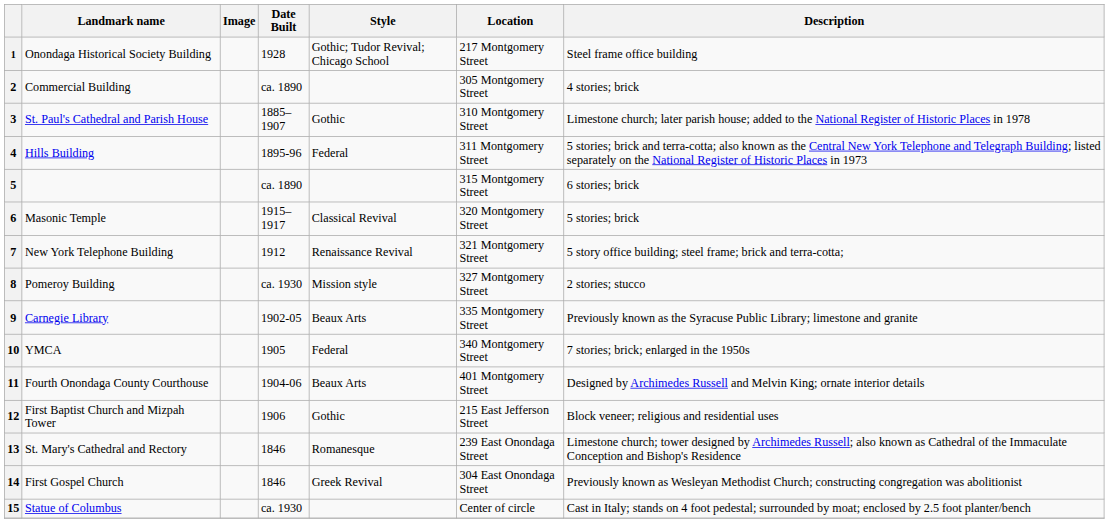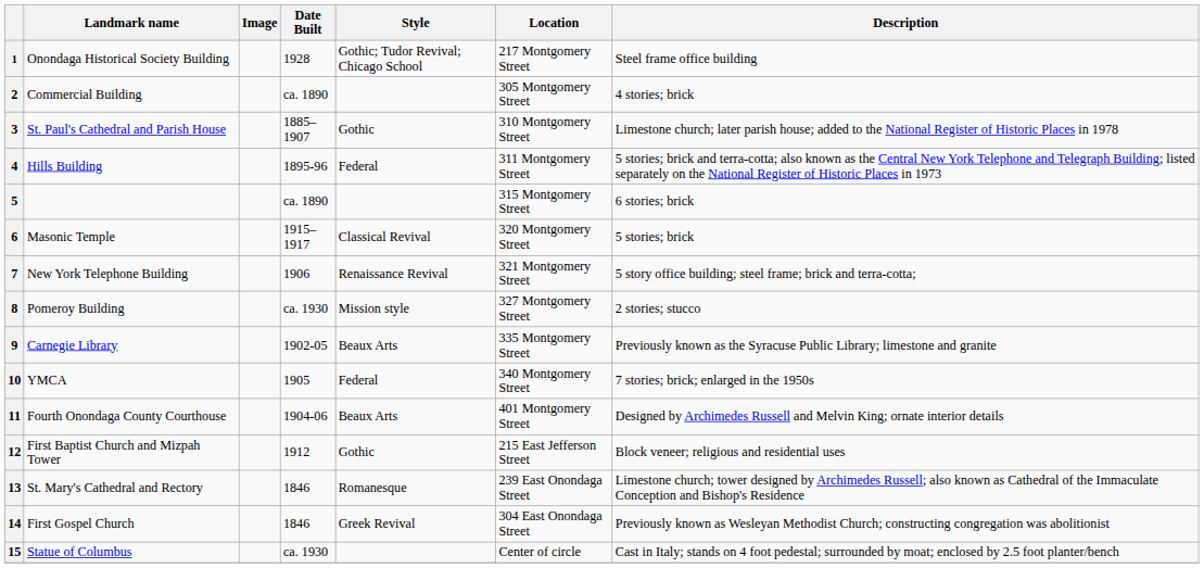 <table class="wikitable sortable" style="width:73%">
 <tr>
 <th></th>
 <th width="18%" ><strong>Landmark name</strong></th>
 <th class="unsortable" ><strong>Image</strong></th>
 <th><strong>Date Built</strong></th>
 <th><strong>Style</strong></th>
 <th><strong>Location</strong></th>
 <th class="unsortable" ><strong>Description</strong></th>
 </tr>
 <tr ->
 <th><small>1</small></th>
 <td>Onondaga Historical Society Building</td>
 <td></td>
 <td>1928</td>
 <td>Gothic; Tudor Revival; Chicago School</td>
 <td>217 Montgomery Street<br></td>
 <td>Steel frame office building</td>
 </tr>
 <tr ->
 <th>2</th>
 <td>Commercial Building</td>
 <td></td>
 <td>ca. 1890</td>
 <td></td>
 <td>305 Montgomery Street<br></td>
 <td>4 stories; brick</td>
 </tr>
 <tr ->
 <th>3</th>
 <td><a href='#'>St. Paul's Cathedral and Parish House</a></td>
 <td></td>
 <td>1885–1907</td>
 <td>Gothic</td>
 <td>310 Montgomery Street<br></td>
 <td>Limestone church; later parish house; added to the <a href='#'>National Register of Historic Places</a> in 1978</td>
 </tr>
 <tr ->
 <th>4</th>
 <td><a href='#'>Hills Building</a></td>
 <td></td>
 <td>1895-96</td>
 <td>Federal</td>
 <td>311 Montgomery Street<br></td>
 <td>5 stories; brick and terra-cotta; also known as the <a href='#'>Central New York Telephone and Telegraph Building</a>; listed separately on the <a href='#'>National Register of Historic Places</a> in 1973</td>
 </tr>
 <tr ->
 <th>5</th>
 <td></td>
 <td></td>
 <td>ca. 1890</td>
 <td></td>
 <td>315 Montgomery Street<br></td>
 <td>6 stories; brick</td>
 </tr>
 <tr ->
 <th>6</th>
 <td>Masonic Temple</td>
 <td></td>
 <td>1915–1917</td>
 <td>Classical Revival</td>
 <td>320 Montgomery Street<br></td>
 <td>5 stories; brick</td>
 </tr>
 <tr ->
 <th>7</th>
 <td>New York Telephone Building</td>
 <td></td>
-<td>1912</td>
+<td>1906</td>
 <td>Renaissance Revival</td>
 <td>321 Montgomery Street<br></td>
 <td>5 story office building; steel frame; brick and terra-cotta;</td>
 </tr>
 <tr ->
 <th>8</th>
 <td>Pomeroy Building</td>
 <td></td>
 <td>ca. 1930</td>
 <td>Mission style</td>
 <td>327 Montgomery Street<br></td>
 <td>2 stories; stucco</td>
 </tr>
 <tr ->
 <th>9</th>
 <td><a href='#'>Carnegie Library</a></td>
 <td></td>
 <td>1902-05</td>
 <td>Beaux Arts</td>
 <td>335 Montgomery Street<br></td>
 <td>Previously known as the Syracuse Public Library; limestone and granite</td>
 </tr>
 <tr ->
 <th>10</th>
 <td>YMCA</td>
 <td></td>
 <td>1905</td>
 <td>Federal</td>
 <td>340 Montgomery Street<br></td>
 <td>7 stories; brick; enlarged in the 1950s</td>
 </tr>
 <tr ->
 <th>11</th>
 <td>Fourth Onondaga County Courthouse</td>
 <td></td>
 <td>1904-06</td>
 <td>Beaux Arts</td>
 <td>401 Montgomery Street<br></td>
 <td>Designed by <a href='#'>Archimedes Russell</a> and Melvin King; ornate interior details</td>
 </tr>
 <tr ->
 <th>12</th>
 <td>First Baptist Church and Mizpah Tower</td>
 <td></td>
-<td>1906</td>
+<td>1912</td>
 <td>Gothic</td>
 <td>215 East Jefferson Street<br></td>
 <td>Block veneer; religious and residential uses</td>
 </tr>
 <tr ->
 <th>13</th>
 <td>St. Mary's Cathedral and Rectory</td>
 <td></td>
 <td>1846</td>
 <td>Romanesque</td>
 <td>239 East Onondaga Street<br></td>
 <td>Limestone church; tower designed by <a href='#'>Archimedes Russell</a>; also known as Cathedral of the Immaculate Conception and Bishop's Residence</td>
 </tr>
 <tr ->
 <th>14</th>
 <td>First Gospel Church</td>
 <td></td>
 <td>1846</td>
 <td>Greek Revival</td>
 <td>304 East Onondaga Street<br></td>
 <td>Previously known as Wesleyan Methodist Church; constructing congregation was abolitionist</td>
 </tr>
 <tr ->
 <th>15</th>
 <td><a href='#'>Statue of Columbus</a></td>
 <td></td>
 <td>ca. 1930</td>
 <td></td>
 <td>Center of circle<br></td>
 <td>Cast in Italy; stands on 4 foot pedestal; surrounded by moat; enclosed by 2.5 foot planter/bench</td>
 </tr>
 <tr ->
 </tr>
 </table>
